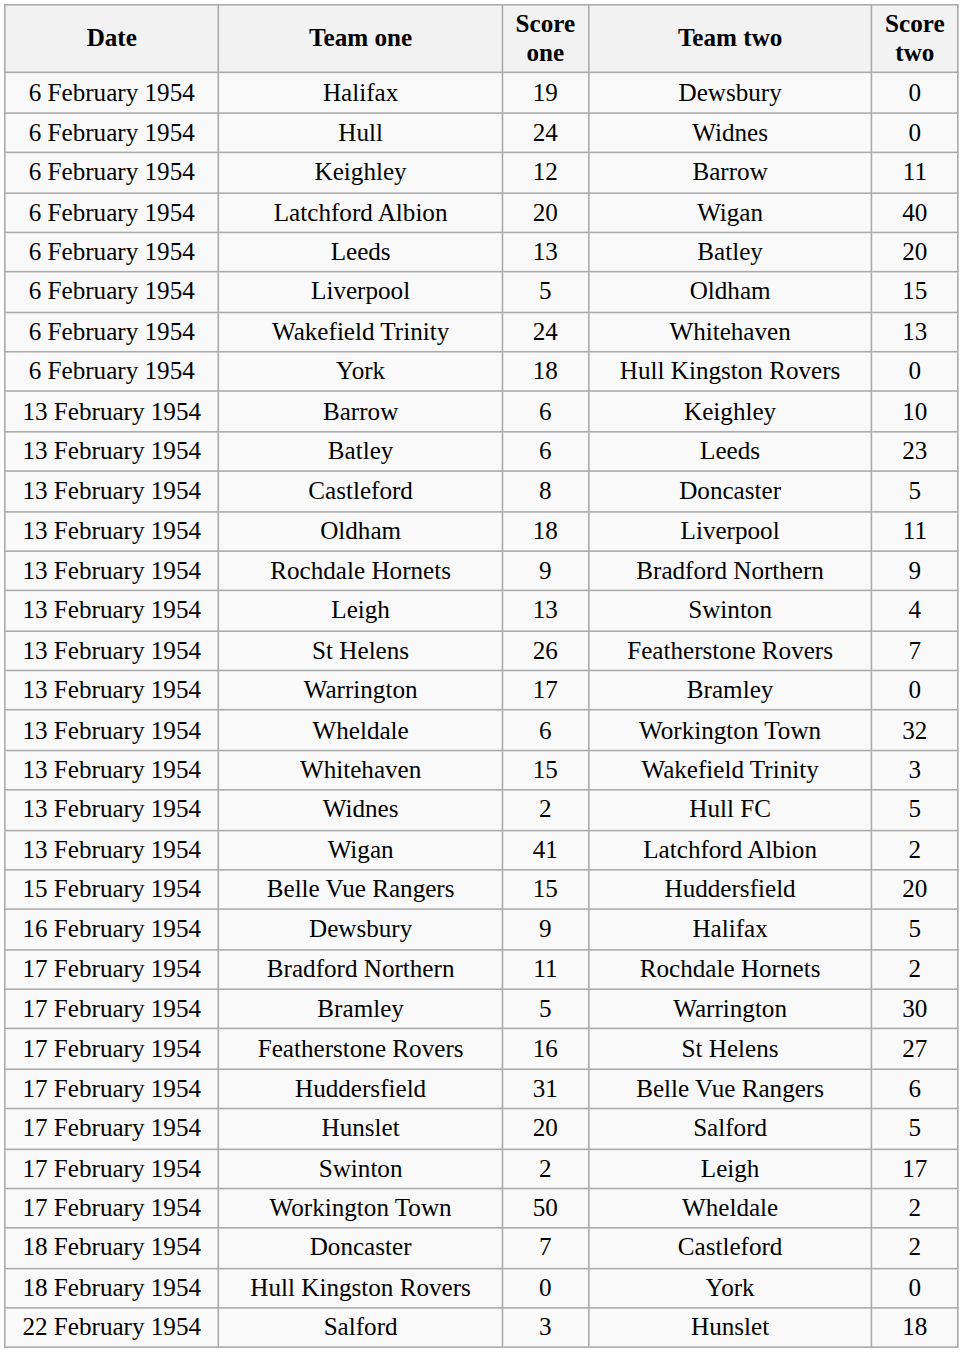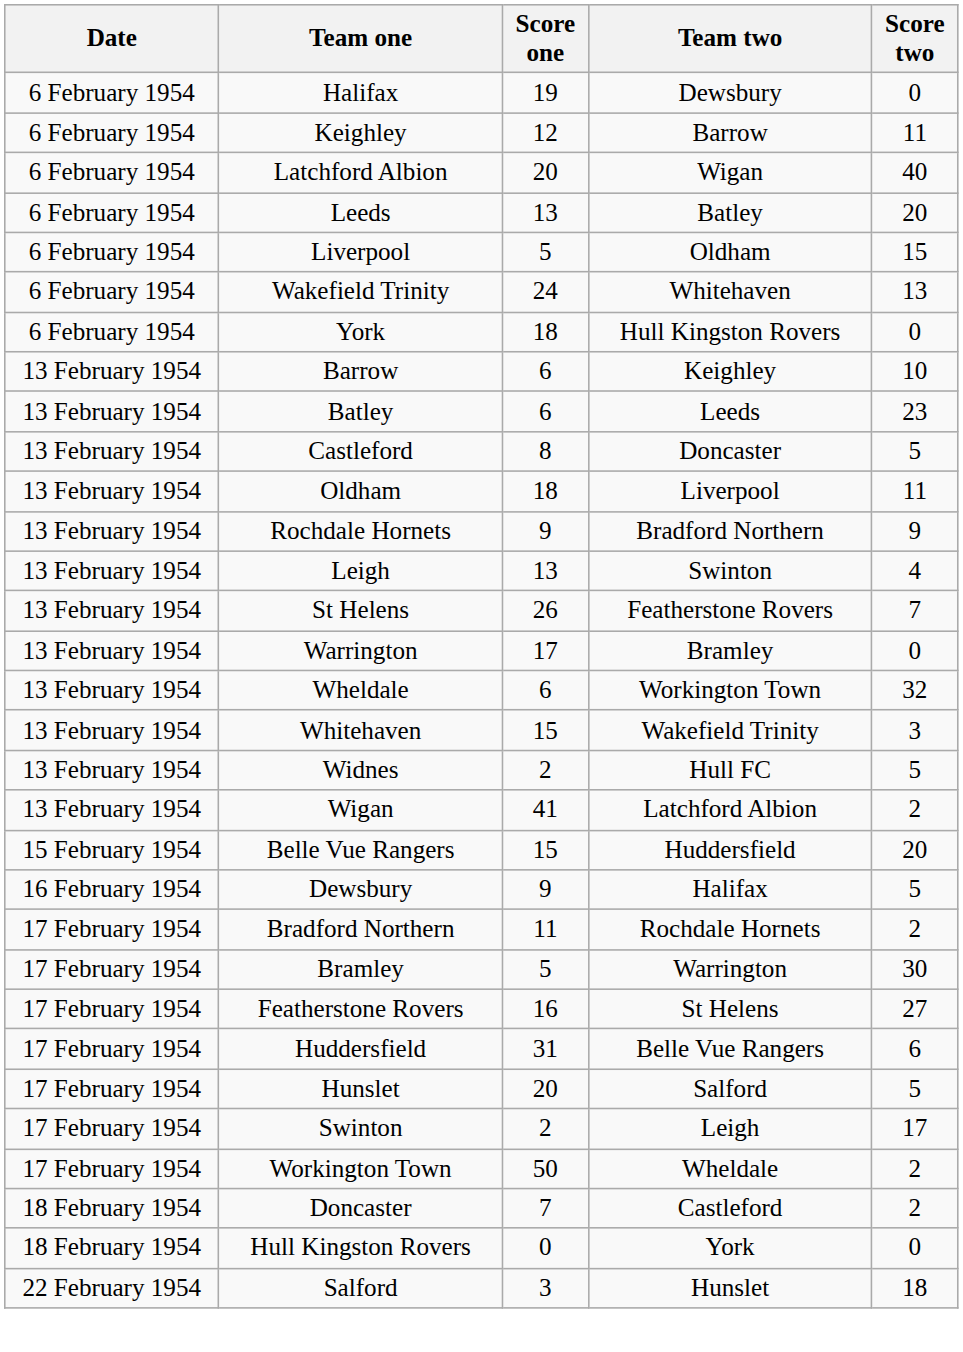 <table class="wikitable" style="text-align: center">
 <tr>
 <th width=150>Date</th>
 <th width=200>Team one</th>
 <th width=50>Score one</th>
 <th width=200>Team two</th>
 <th width=50>Score two</th>
 </tr>
 <tr>
 <td>6 February 1954</td>
 <td>Halifax</td>
 <td>19</td>
 <td>Dewsbury</td>
-<td>0</td>
-</tr>
-<tr>
-<td>6 February 1954</td>
-<td>Hull</td>
-<td>24</td>
-<td>Widnes</td>
 <td>0</td>
 </tr>
 <tr>
 <td>6 February 1954</td>
 <td>Keighley</td>
 <td>12</td>
 <td>Barrow</td>
 <td>11</td>
 </tr>
 <tr>
 <td>6 February 1954</td>
 <td>Latchford Albion</td>
 <td>20</td>
 <td>Wigan</td>
 <td>40</td>
 </tr>
 <tr>
 <td>6 February 1954</td>
 <td>Leeds</td>
 <td>13</td>
 <td>Batley</td>
 <td>20</td>
 </tr>
 <tr>
 <td>6 February 1954</td>
 <td>Liverpool</td>
 <td>5</td>
 <td>Oldham</td>
 <td>15</td>
 </tr>
 <tr>
 <td>6 February 1954</td>
 <td>Wakefield Trinity</td>
 <td>24</td>
 <td>Whitehaven</td>
 <td>13</td>
 </tr>
 <tr>
 <td>6 February 1954</td>
 <td>York</td>
 <td>18</td>
 <td>Hull Kingston Rovers</td>
 <td>0</td>
 </tr>
 <tr>
 <td>13 February 1954</td>
 <td>Barrow</td>
 <td>6</td>
 <td>Keighley</td>
 <td>10</td>
 </tr>
 <tr>
 <td>13 February 1954</td>
 <td>Batley</td>
 <td>6</td>
 <td>Leeds</td>
 <td>23</td>
 </tr>
 <tr>
 <td>13 February 1954</td>
 <td>Castleford</td>
 <td>8</td>
 <td>Doncaster</td>
 <td>5</td>
 </tr>
 <tr>
 <td>13 February 1954</td>
 <td>Oldham</td>
 <td>18</td>
 <td>Liverpool</td>
 <td>11</td>
 </tr>
 <tr>
 <td>13 February 1954</td>
 <td>Rochdale Hornets</td>
 <td>9</td>
 <td>Bradford Northern</td>
 <td>9</td>
 </tr>
 <tr>
 <td>13 February 1954</td>
 <td>Leigh</td>
 <td>13</td>
 <td>Swinton</td>
 <td>4</td>
 </tr>
 <tr>
 <td>13 February 1954</td>
 <td>St Helens</td>
 <td>26</td>
 <td>Featherstone Rovers</td>
 <td>7</td>
 </tr>
 <tr>
 <td>13 February 1954</td>
 <td>Warrington</td>
 <td>17</td>
 <td>Bramley</td>
 <td>0</td>
 </tr>
 <tr>
 <td>13 February 1954</td>
 <td>Wheldale</td>
 <td>6</td>
 <td>Workington Town</td>
 <td>32</td>
 </tr>
 <tr>
 <td>13 February 1954</td>
 <td>Whitehaven</td>
 <td>15</td>
 <td>Wakefield Trinity</td>
 <td>3</td>
 </tr>
 <tr>
 <td>13 February 1954</td>
 <td>Widnes</td>
 <td>2</td>
 <td>Hull FC</td>
 <td>5</td>
 </tr>
 <tr>
 <td>13 February 1954</td>
 <td>Wigan</td>
 <td>41</td>
 <td>Latchford Albion</td>
 <td>2</td>
 </tr>
 <tr>
 <td>15 February 1954</td>
 <td>Belle Vue Rangers</td>
 <td>15</td>
 <td>Huddersfield</td>
 <td>20</td>
 </tr>
 <tr>
 <td>16 February 1954</td>
 <td>Dewsbury</td>
 <td>9</td>
 <td>Halifax</td>
 <td>5</td>
 </tr>
 <tr>
 <td>17 February 1954</td>
 <td>Bradford Northern</td>
 <td>11</td>
 <td>Rochdale Hornets</td>
 <td>2</td>
 </tr>
 <tr>
 <td>17 February 1954</td>
 <td>Bramley</td>
 <td>5</td>
 <td>Warrington</td>
 <td>30</td>
 </tr>
 <tr>
 <td>17 February 1954</td>
 <td>Featherstone Rovers</td>
 <td>16</td>
 <td>St Helens</td>
 <td>27</td>
 </tr>
 <tr>
 <td>17 February 1954</td>
 <td>Huddersfield</td>
 <td>31</td>
 <td>Belle Vue Rangers</td>
 <td>6</td>
 </tr>
 <tr>
 <td>17 February 1954</td>
 <td>Hunslet</td>
 <td>20</td>
 <td>Salford</td>
 <td>5</td>
 </tr>
 <tr>
 <td>17 February 1954</td>
 <td>Swinton</td>
 <td>2</td>
 <td>Leigh</td>
 <td>17</td>
 </tr>
 <tr>
 <td>17 February 1954</td>
 <td>Workington Town</td>
 <td>50</td>
 <td>Wheldale</td>
 <td>2</td>
 </tr>
 <tr>
 <td>18 February 1954</td>
 <td>Doncaster</td>
 <td>7</td>
 <td>Castleford</td>
 <td>2</td>
 </tr>
 <tr>
 <td>18 February 1954</td>
 <td>Hull Kingston Rovers</td>
 <td>0</td>
 <td>York</td>
 <td>0</td>
 </tr>
 <tr>
 <td>22 February 1954</td>
 <td>Salford</td>
 <td>3</td>
 <td>Hunslet</td>
 <td>18</td>
 </tr>
 </table>
